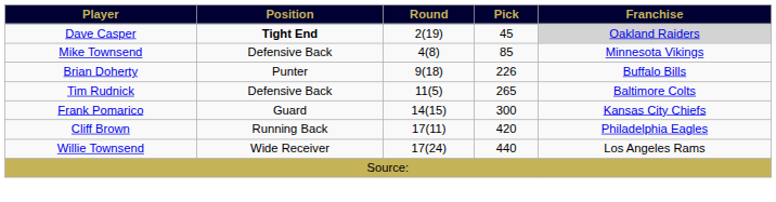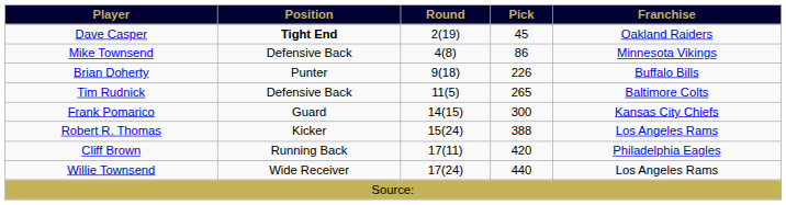 <table class="wikitable" style="width:80%;">
 <tr style="text-align:center; background:#003; color:#c5b358;">
 <td><strong>Player</strong></td>
 <td><strong>Position</strong></td>
 <td><strong>Round</strong></td>
 <td><strong>Pick</strong></td>
 <td><strong>Franchise</strong></td>
 </tr>
 <tr style="text-align:center;">
 <td><a href='#'>Dave Casper</a></td>
 <td><strong>Tight End</strong></td>
 <td>2(19)</td>
 <td>45</td>
-<td style="background: lightgrey;"><a href='#'>Oakland Raiders</a></td>
+<td><a href='#'>Oakland Raiders</a></td>
 </tr>
 <tr style="text-align:center;">
 <td><a href='#'>Mike Townsend</a></td>
 <td>Defensive Back</td>
 <td>4(8)</td>
-<td>85</td>
+<td>86</td>
 <td><a href='#'>Minnesota Vikings</a></td>
 </tr>
 <tr style="text-align:center;">
 <td><a href='#'>Brian Doherty</a></td>
 <td>Punter</td>
 <td>9(18)</td>
 <td>226</td>
 <td><a href='#'>Buffalo Bills</a></td>
 </tr>
 <tr style="text-align:center;">
 <td><a href='#'>Tim Rudnick</a></td>
 <td>Defensive Back</td>
 <td>11(5)</td>
 <td>265</td>
 <td><a href='#'>Baltimore Colts</a></td>
 </tr>
 <tr style="text-align:center;">
 <td><a href='#'>Frank Pomarico</a></td>
 <td>Guard</td>
 <td>14(15)</td>
 <td>300</td>
 <td><a href='#'>Kansas City Chiefs</a></td>
 </tr>
 <tr style="text-align:center;">
+<td><a href='#'>Robert R. Thomas</a></td>
+<td>Kicker</td>
+<td>15(24)</td>
+<td>388</td>
+<td><a href='#'>Los Angeles Rams</a></td>
+</tr>
+<tr style="text-align:center;">
 <td><a href='#'>Cliff Brown</a></td>
 <td>Running Back</td>
 <td>17(11)</td>
 <td>420</td>
 <td><a href='#'>Philadelphia Eagles</a></td>
 </tr>
 <tr style="text-align:center;">
 <td><a href='#'>Willie Townsend</a></td>
 <td>Wide Receiver</td>
 <td>17(24)</td>
 <td>440</td>
 <td>Los Angeles Rams</td>
 </tr>
 <tr style="text-align:center;">
 <td colspan="5" style="background:#c5b358;"><span> Source:</span></td>
 </tr>
 </table>
